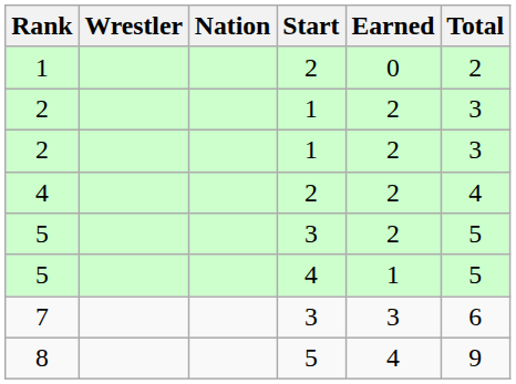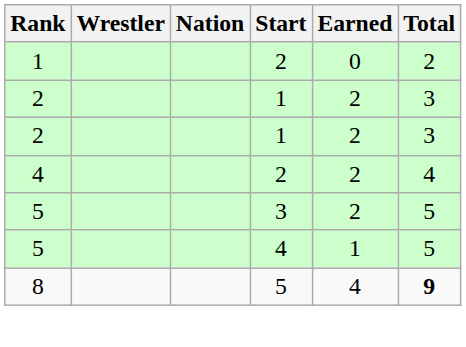 <table class="wikitable sortable" style="text-align:center;">
 <tr>
 <th>Rank</th>
 <th>Wrestler</th>
 <th>Nation</th>
 <th>Start</th>
 <th>Earned</th>
 <th>Total</th>
 </tr>
 <tr style="background:#cfc;">
 <td>1</td>
 <td align=left></td>
 <td align=left></td>
 <td>2</td>
 <td>0</td>
 <td>2</td>
 </tr>
 <tr style="background:#cfc;">
 <td>2</td>
 <td align=left></td>
 <td align=left></td>
 <td>1</td>
 <td>2</td>
 <td>3</td>
 </tr>
 <tr style="background:#cfc;">
 <td>2</td>
 <td align=left></td>
 <td align=left></td>
 <td>1</td>
 <td>2</td>
 <td>3</td>
 </tr>
 <tr style="background:#cfc;">
 <td>4</td>
 <td align=left></td>
 <td align=left></td>
 <td>2</td>
 <td>2</td>
 <td>4</td>
 </tr>
 <tr style="background:#cfc;">
 <td>5</td>
 <td align=left></td>
 <td align=left></td>
 <td>3</td>
 <td>2</td>
 <td>5</td>
 </tr>
 <tr style="background:#cfc;">
 <td>5</td>
 <td align=left></td>
 <td align=left></td>
 <td>4</td>
 <td>1</td>
 <td>5</td>
 </tr>
 <tr>
-<td>7</td>
-<td align=left></td>
-<td align=left></td>
-<td>3</td>
-<td>3</td>
-<td>6</td>
-</tr>
-<tr>
 <td>8</td>
 <td align=left></td>
 <td align=left></td>
 <td>5</td>
 <td>4</td>
-<td>9</td>
+<td><strong>9</strong></td>
 </tr>
 </table>
